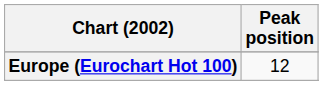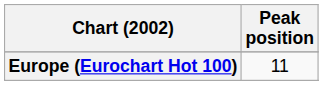 <table class="wikitable sortable plainrowheaders" style="text-align:center">
 <tr>
 <th scope="col">Chart (2002)</th>
 <th scope="col">Peak<br>position</th>
 </tr>
 <tr>
 </tr>
 <tr>
 <th scope="row">Europe (<a href='#'>Eurochart Hot 100</a>)</th>
-<td>12</td>
+<td>11</td>
 </tr>
 <tr>
 </tr>
 <tr>
 </tr>
 <tr>
 </tr>
 </table>
